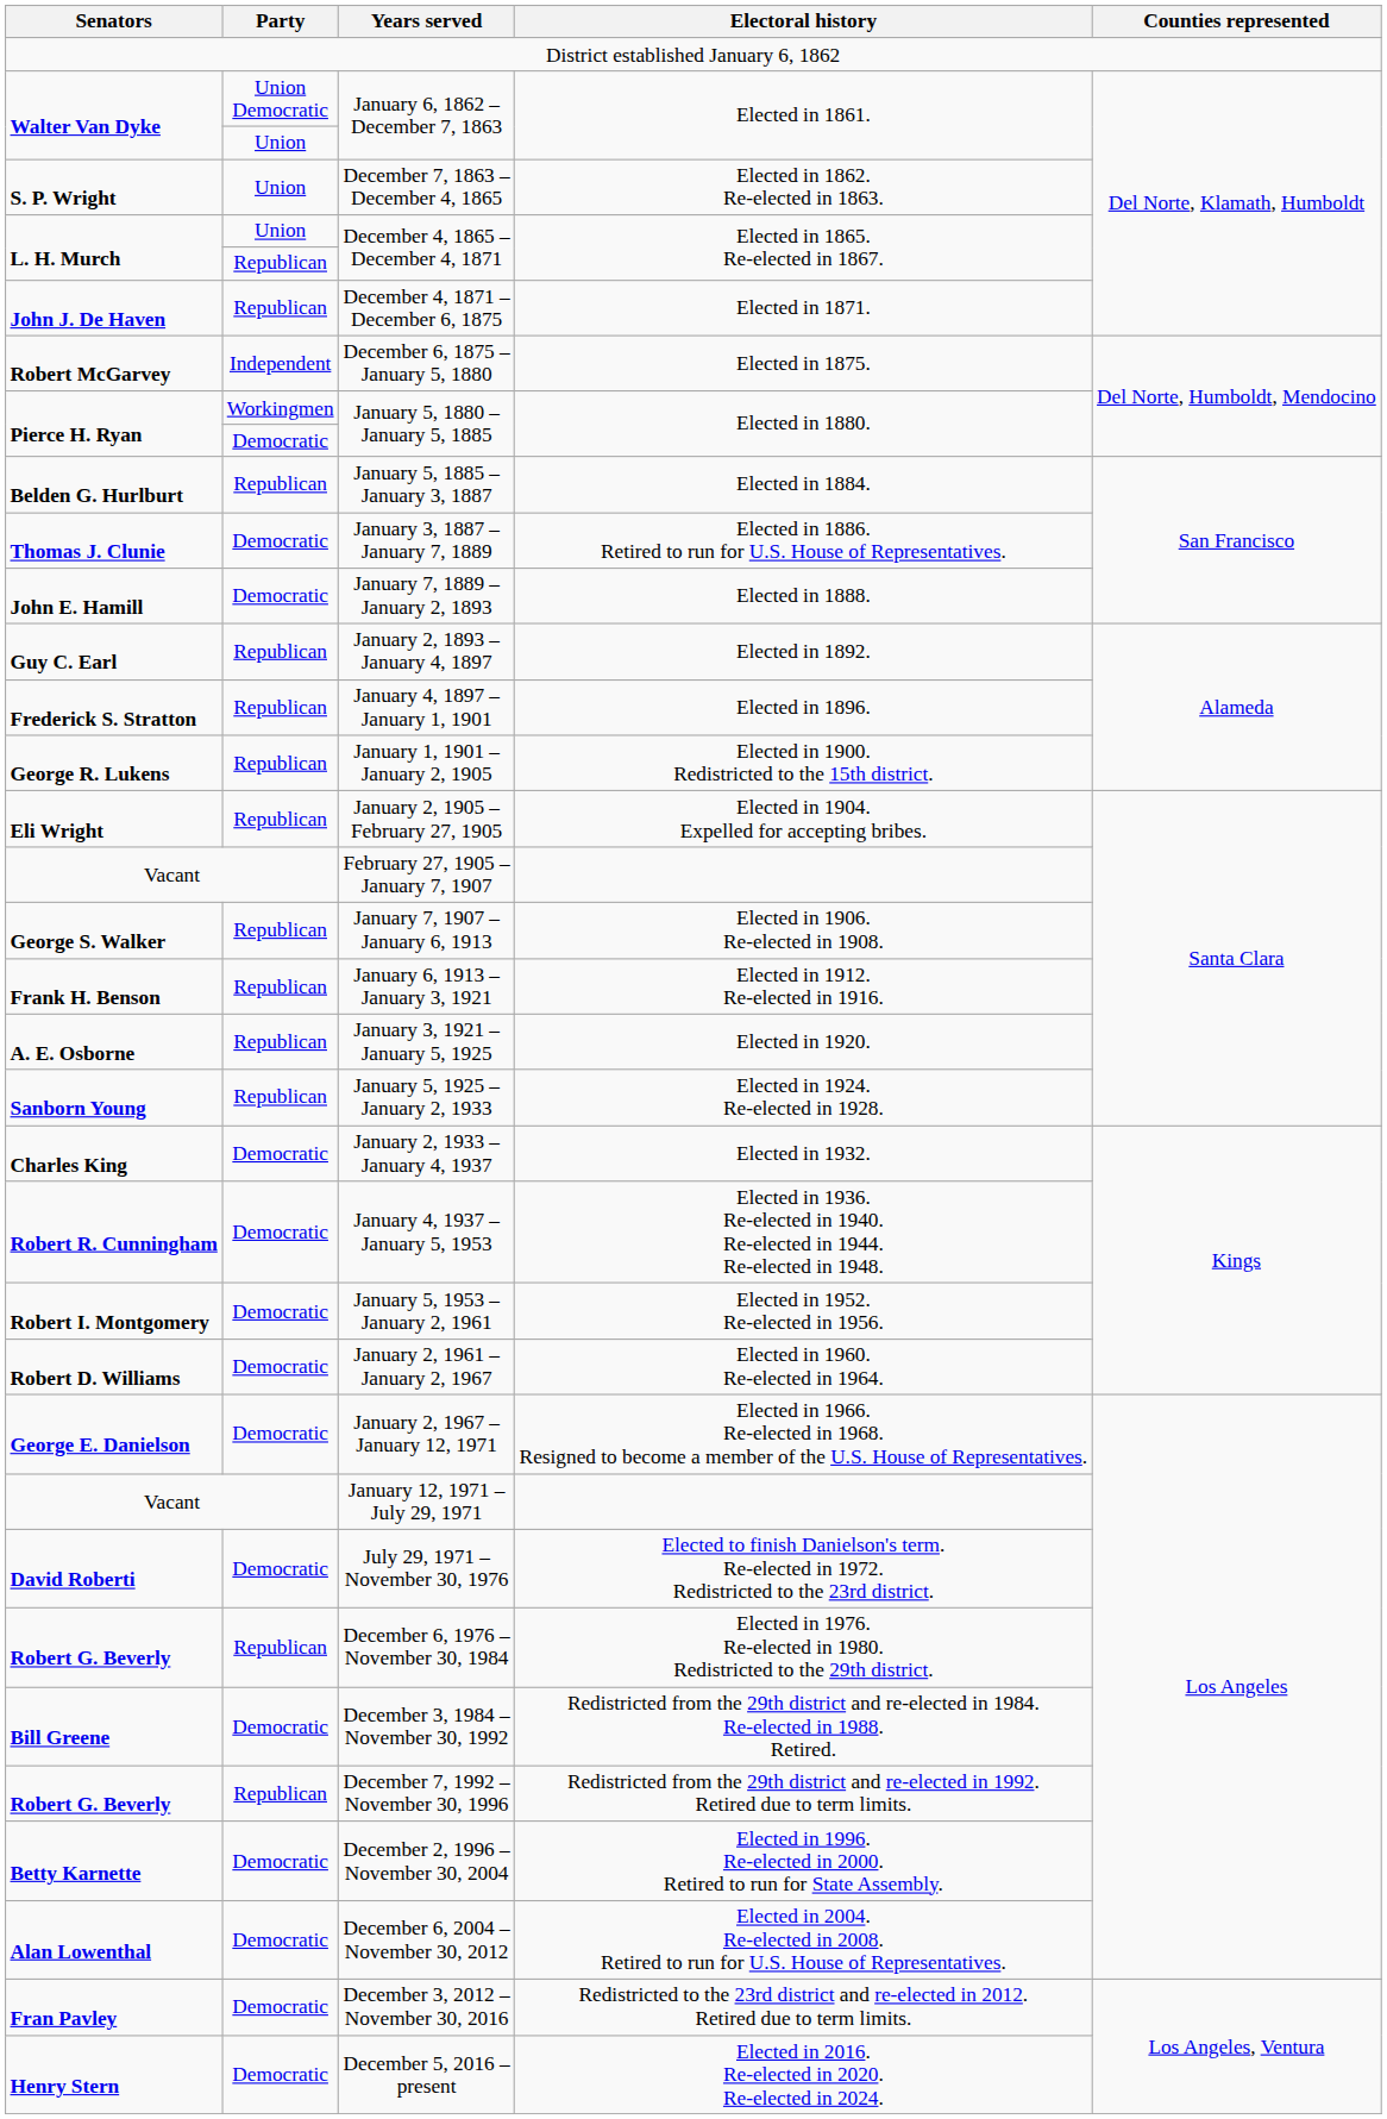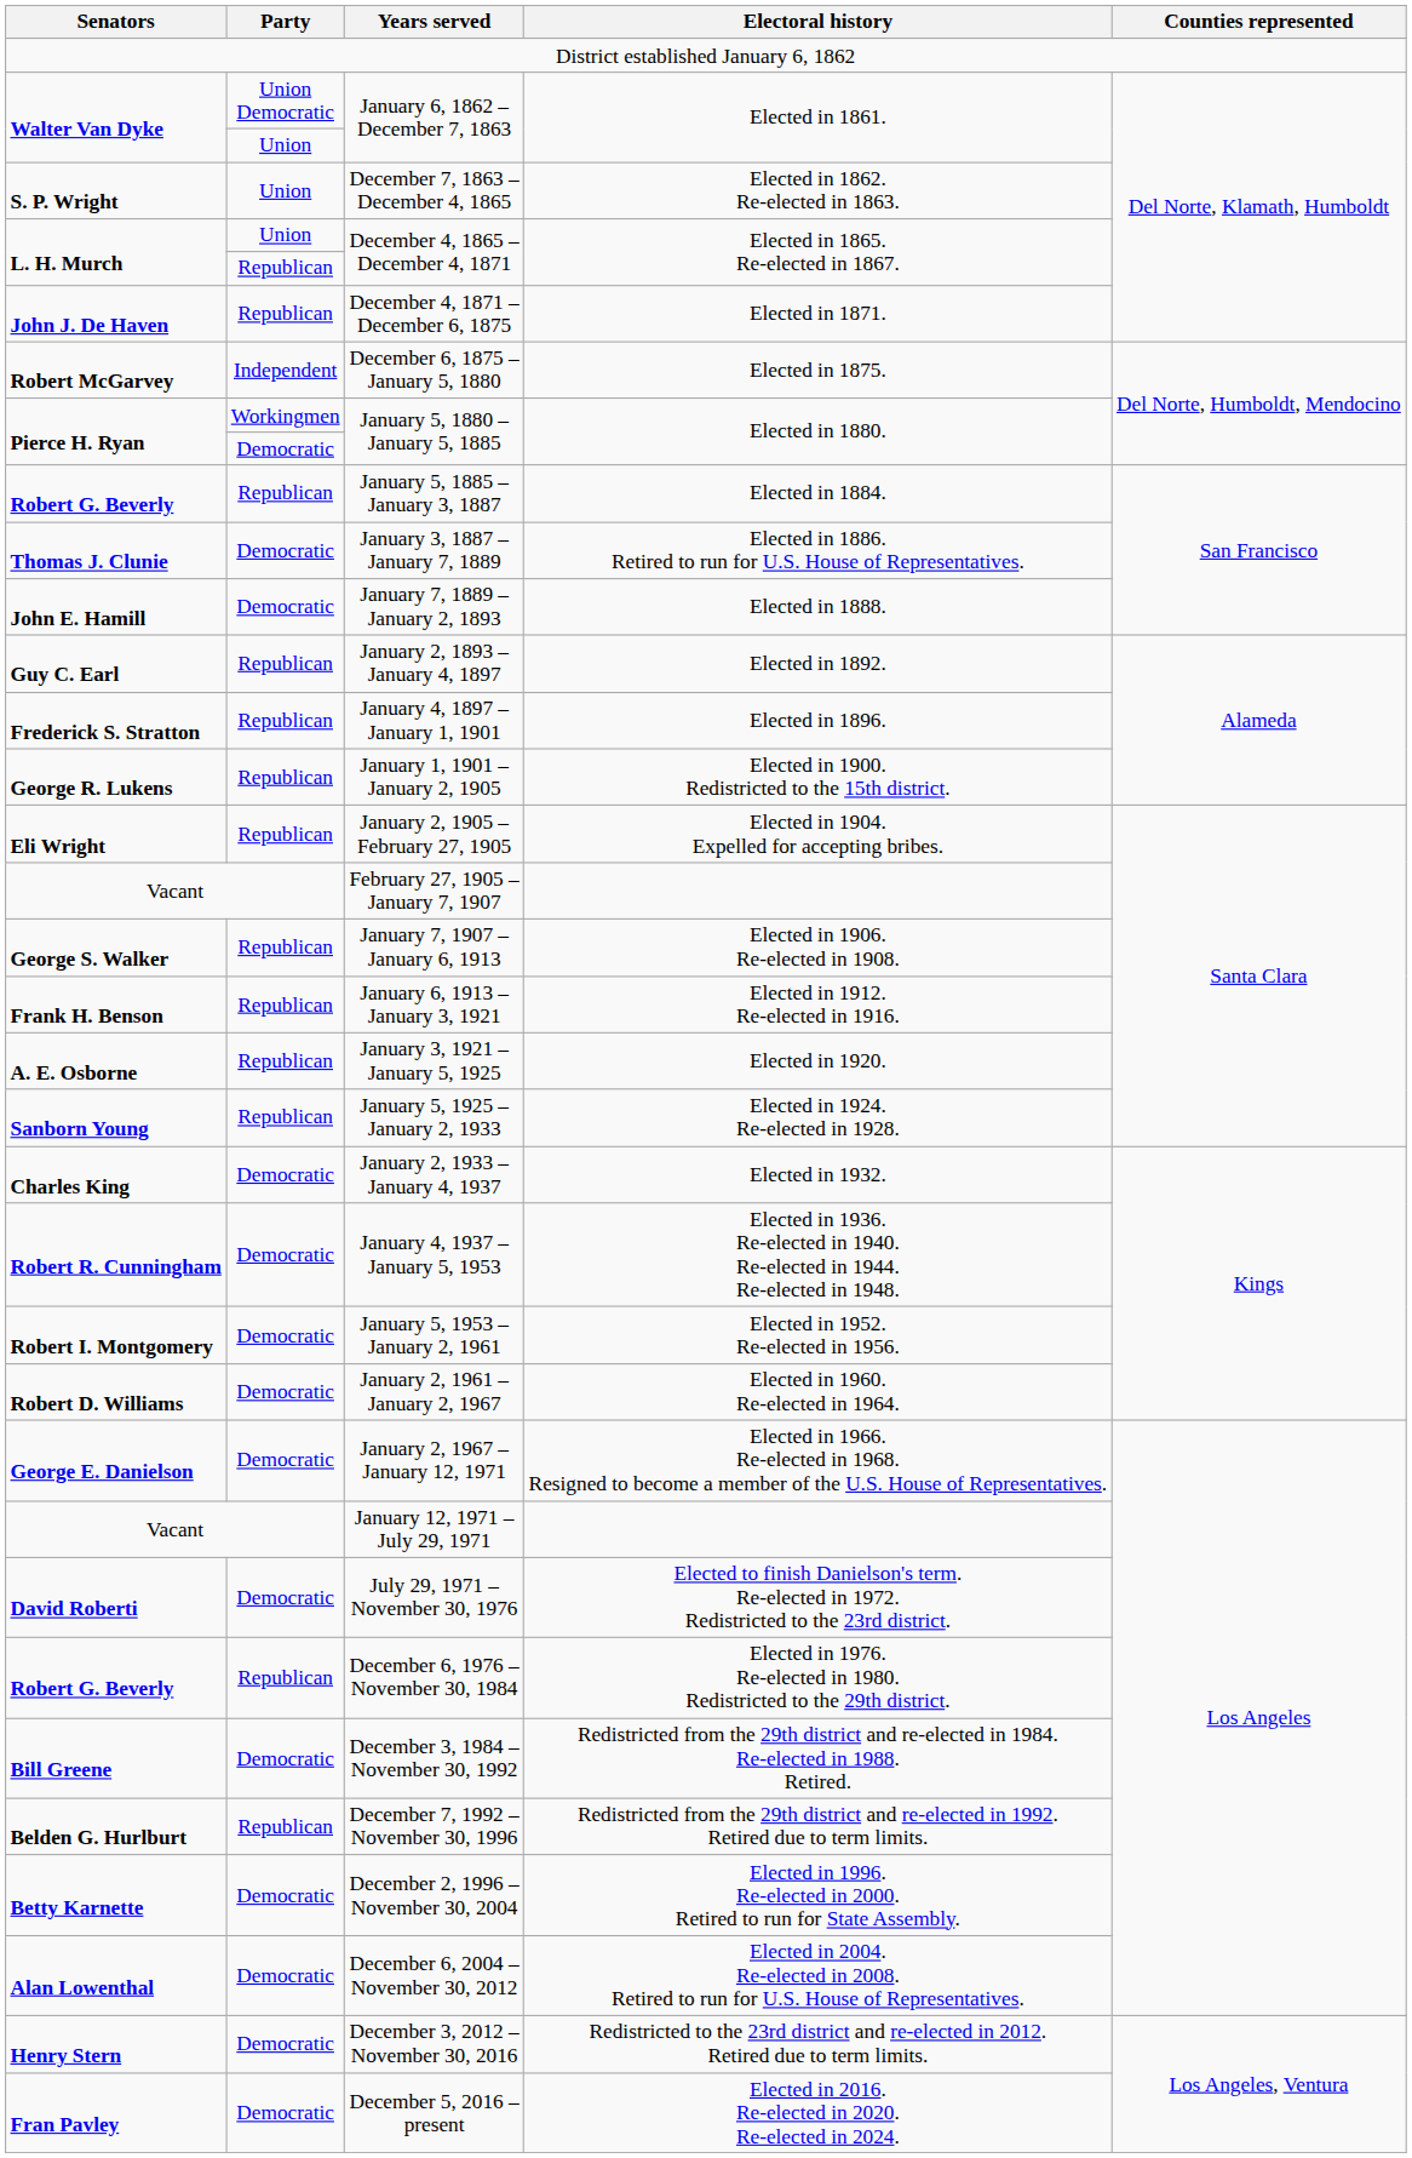 <table class=wikitable style="text-align:center">
 <tr>
 <th>Senators</th>
 <th>Party</th>
 <th>Years served</th>
 <th>Electoral history</th>
 <th>Counties represented</th>
 </tr>
 <tr>
 <td colspan=5>District established January 6, 1862</td>
 </tr>
 <tr>
 <td rowspan=2 align=left><br><strong><a href='#'>Walter Van Dyke</a></strong><br></td>
 <td><a href='#'>Union <br> Democratic</a></td>
 <td rowspan=2>January 6, 1862 – <br> December 7, 1863</td>
 <td rowspan=2>Elected in 1861. <br> </td>
 <td rowspan="6"><a href='#'>Del Norte</a>, <a href='#'>Klamath</a>, <a href='#'>Humboldt</a></td>
 </tr>
 <tr>
 <td><a href='#'>Union</a></td>
 </tr>
 <tr>
 <td align=left><br><strong>S. P. Wright</strong><br></td>
 <td><a href='#'>Union</a></td>
 <td>December 7, 1863 – <br> December 4, 1865</td>
 <td>Elected in 1862. <br> Re-elected in 1863. <br> </td>
 </tr>
 <tr>
 <td rowspan=2 align=left><br><strong>L. H. Murch</strong><br></td>
 <td><a href='#'>Union</a></td>
 <td rowspan=2>December 4, 1865 – <br> December 4, 1871</td>
 <td rowspan=2>Elected in 1865. <br> Re-elected in 1867. <br> </td>
 </tr>
 <tr>
 <td><a href='#'>Republican</a></td>
 </tr>
 <tr>
 <td align=left><br><strong><a href='#'>John J. De Haven</a></strong><br></td>
 <td><a href='#'>Republican</a></td>
 <td>December 4, 1871 – <br> December 6, 1875</td>
 <td>Elected in 1871. <br> </td>
 </tr>
 <tr>
 <td align=left><br><strong>Robert McGarvey</strong><br></td>
 <td><a href='#'>Independent</a></td>
 <td>December 6, 1875 – <br> January 5, 1880</td>
 <td>Elected in 1875. <br> </td>
 <td rowspan="3"><a href='#'>Del Norte</a>, <a href='#'>Humboldt</a>, <a href='#'>Mendocino</a></td>
 </tr>
 <tr>
 <td rowspan=2 align=left><br><strong>Pierce H. Ryan</strong><br></td>
 <td><a href='#'>Workingmen</a></td>
 <td rowspan=2>January 5, 1880 – <br>January 5, 1885</td>
 <td rowspan=2>Elected in 1880. <br> </td>
 </tr>
 <tr>
 <td><a href='#'>Democratic</a></td>
 </tr>
 <tr>
-<td align=left><br><strong>Belden G. Hurlburt</strong><br></td>
+<td align=left><br><strong><a href='#'>Robert G. Beverly</a></strong><br></td>
 <td><a href='#'>Republican</a></td>
 <td>January 5, 1885 – <br>January 3, 1887</td>
 <td>Elected in 1884. <br> </td>
 <td rowspan="3"><a href='#'>San Francisco</a></td>
 </tr>
 <tr>
 <td align=left><br><strong><a href='#'>Thomas J. Clunie</a></strong><br></td>
 <td><a href='#'>Democratic</a></td>
 <td>January 3, 1887 – <br>January 7, 1889</td>
 <td>Elected in 1886. <br> Retired to run for <a href='#'>U.S. House of Representatives</a>.</td>
 </tr>
 <tr>
 <td align=left><br><strong>John E. Hamill</strong><br></td>
 <td><a href='#'>Democratic</a></td>
 <td>January 7, 1889 – <br>January 2, 1893</td>
 <td>Elected in 1888. <br> </td>
 </tr>
 <tr>
 <td align=left><br><strong>Guy C. Earl</strong><br></td>
 <td><a href='#'>Republican</a></td>
 <td>January 2, 1893 – <br>January 4, 1897</td>
 <td>Elected in 1892. <br> </td>
 <td rowspan="3"><a href='#'>Alameda</a></td>
 </tr>
 <tr>
 <td align=left><br><strong>Frederick S. Stratton</strong><br></td>
 <td><a href='#'>Republican</a></td>
 <td>January 4, 1897 – <br>January 1, 1901</td>
 <td>Elected in 1896. <br> </td>
 </tr>
 <tr>
 <td align=left><br><strong>George R. Lukens</strong><br></td>
 <td><a href='#'>Republican</a></td>
 <td>January 1, 1901 – <br>January 2, 1905</td>
 <td>Elected in 1900. <br> Redistricted to the <a href='#'>15th district</a>.</td>
 </tr>
 <tr>
 <td align=left><br><strong>Eli Wright</strong><br></td>
 <td><a href='#'>Republican</a></td>
 <td>January 2, 1905 – <br>February 27, 1905</td>
 <td>Elected in 1904. <br> Expelled for accepting bribes.</td>
 <td rowspan="6"><a href='#'>Santa Clara</a></td>
 </tr>
 <tr>
 <td colspan="2">Vacant</td>
 <td>February 27, 1905 – <br> January 7, 1907</td>
 <td></td>
 </tr>
 <tr>
 <td align=left><br><strong>George S. Walker</strong><br></td>
 <td><a href='#'>Republican</a></td>
 <td>January 7, 1907 – <br>January 6, 1913</td>
 <td>Elected in 1906. <br> Re-elected in 1908. <br> </td>
 </tr>
 <tr>
 <td align=left><br><strong>Frank H. Benson</strong><br></td>
 <td><a href='#'>Republican</a></td>
 <td>January 6, 1913 – <br>January 3, 1921</td>
 <td>Elected in 1912. <br> Re-elected in 1916. <br> </td>
 </tr>
 <tr>
 <td align=left><br><strong>A. E. Osborne</strong><br></td>
 <td><a href='#'>Republican</a></td>
 <td>January 3, 1921 – <br>January 5, 1925</td>
 <td>Elected in 1920. <br> </td>
 </tr>
 <tr>
 <td align=left><br><strong><a href='#'>Sanborn Young</a></strong><br></td>
 <td><a href='#'>Republican</a></td>
 <td>January 5, 1925 – <br>January 2, 1933</td>
 <td>Elected in 1924. <br> Re-elected in 1928. <br></td>
 </tr>
 <tr>
 <td align=left><br><strong>Charles King</strong><br></td>
 <td><a href='#'>Democratic</a></td>
 <td>January 2, 1933 – <br>January 4, 1937</td>
 <td>Elected in 1932. <br> </td>
 <td rowspan="4"><a href='#'>Kings</a></td>
 </tr>
 <tr>
 <td align=left><br><strong><a href='#'>Robert R. Cunningham</a></strong><br></td>
 <td><a href='#'>Democratic</a></td>
 <td>January 4, 1937 – <br>January 5, 1953</td>
 <td>Elected in 1936. <br> Re-elected in 1940. <br> Re-elected in 1944. <br> Re-elected in 1948. <br> </td>
 </tr>
 <tr>
 <td align=left><br><strong>Robert I. Montgomery</strong><br></td>
 <td><a href='#'>Democratic</a></td>
 <td>January 5, 1953 – <br>January 2, 1961</td>
 <td>Elected in 1952. <br> Re-elected in 1956. <br> </td>
 </tr>
 <tr>
 <td align=left><br><strong>Robert D. Williams</strong><br></td>
 <td><a href='#'>Democratic</a></td>
 <td>January 2, 1961 – <br>January 2, 1967</td>
 <td>Elected in 1960. <br> Re-elected in 1964. <br> </td>
 </tr>
 <tr>
 <td align=left><br><strong><a href='#'>George E. Danielson</a></strong><br></td>
 <td><a href='#'>Democratic</a></td>
 <td>January 2, 1967 – <br>January 12, 1971</td>
 <td>Elected in 1966. <br> Re-elected in 1968. <br> Resigned to become a member of the <a href='#'>U.S. House of Representatives</a>.</td>
 <td rowspan="8"><a href='#'>Los Angeles</a></td>
 </tr>
 <tr>
 <td colspan="2">Vacant</td>
 <td>January 12, 1971 – <br> July 29, 1971</td>
 <td></td>
 </tr>
 <tr>
 <td align=left><br><strong><a href='#'>David Roberti</a></strong><br></td>
 <td><a href='#'>Democratic</a></td>
 <td>July 29, 1971 – <br>November 30, 1976</td>
 <td><a href='#'>Elected to finish Danielson's term</a>. <br> Re-elected in 1972. <br> Redistricted to the <a href='#'>23rd district</a>.</td>
 </tr>
 <tr>
 <td align=left><br><strong><a href='#'>Robert G. Beverly</a></strong><br></td>
 <td><a href='#'>Republican</a></td>
 <td>December 6, 1976 – <br>November 30, 1984</td>
 <td>Elected in 1976. <br> Re-elected in 1980. <br> Redistricted to the <a href='#'>29th district</a>.</td>
 </tr>
 <tr>
 <td align=left><br><strong><a href='#'>Bill Greene</a></strong><br></td>
 <td><a href='#'>Democratic</a></td>
 <td>December 3, 1984 – <br>November 30, 1992</td>
 <td>Redistricted from the <a href='#'>29th district</a> and re-elected in 1984. <br> <a href='#'>Re-elected in 1988</a>. <br> Retired.</td>
 </tr>
 <tr>
-<td align=left><br><strong><a href='#'>Robert G. Beverly</a></strong><br></td>
+<td align=left><br><strong>Belden G. Hurlburt</strong><br></td>
 <td><a href='#'>Republican</a></td>
 <td>December 7, 1992 – <br>November 30, 1996</td>
 <td>Redistricted from the <a href='#'>29th district</a> and <a href='#'>re-elected in 1992</a>. <br> Retired due to term limits.</td>
 </tr>
 <tr>
 <td align=left><br><strong><a href='#'>Betty Karnette</a></strong><br></td>
 <td><a href='#'>Democratic</a></td>
 <td>December 2, 1996 – <br>November 30, 2004</td>
 <td><a href='#'>Elected in 1996</a>. <br> <a href='#'>Re-elected in 2000</a>. <br> Retired to run for <a href='#'>State Assembly</a>.</td>
 </tr>
 <tr>
 <td align=left><br><strong><a href='#'>Alan Lowenthal</a></strong><br></td>
 <td><a href='#'>Democratic</a></td>
 <td>December 6, 2004 – <br>November 30, 2012</td>
 <td><a href='#'>Elected in 2004</a>. <br> <a href='#'>Re-elected in 2008</a>. <br> Retired to run for <a href='#'>U.S. House of Representatives</a>.</td>
 </tr>
 <tr>
-<td align=left><br><strong><a href='#'>Fran Pavley</a></strong><br></td>
+<td align=left><br><strong><a href='#'>Henry Stern</a></strong><br></td>
 <td><a href='#'>Democratic</a></td>
 <td>December 3, 2012 – <br>November 30, 2016</td>
 <td>Redistricted to the <a href='#'>23rd district</a> and <a href='#'>re-elected in 2012</a>. <br> Retired due to term limits.</td>
 <td rowspan="2"><a href='#'>Los Angeles</a>, <a href='#'>Ventura</a></td>
 </tr>
 <tr>
-<td align=left><br><strong><a href='#'>Henry Stern</a></strong><br></td>
+<td align=left><br><strong><a href='#'>Fran Pavley</a></strong><br></td>
 <td><a href='#'>Democratic</a></td>
 <td>December 5, 2016 – <br>present</td>
 <td><a href='#'>Elected in 2016</a>. <br> <a href='#'>Re-elected in 2020</a>. <br> <a href='#'>Re-elected in 2024</a>.</td>
 </tr>
 <tr>
 </tr>
 </table>
